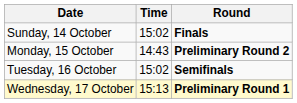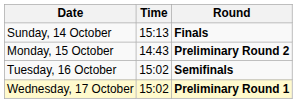 <table class="wikitable">
 <tr>
 <th>Date</th>
 <th>Time</th>
 <th>Round</th>
 </tr>
 <tr>
 <td>Sunday, 14 October</td>
-<td>15:02</td>
+<td>15:13</td>
 <td><strong>Finals</strong></td>
 </tr>
 <tr>
 <td>Monday, 15 October</td>
 <td>14:43</td>
 <td><strong>Preliminary Round 2</strong></td>
 </tr>
 <tr>
 <td>Tuesday, 16 October</td>
 <td>15:02</td>
 <td><strong>Semifinals</strong></td>
 </tr>
 <tr style=background:lemonchiffon>
 <td>Wednesday, 17 October</td>
-<td>15:13</td>
+<td>15:02</td>
 <td><strong>Preliminary Round 1</strong></td>
 </tr>
 </table>
